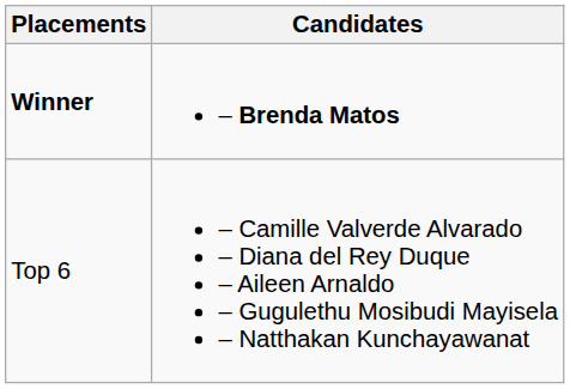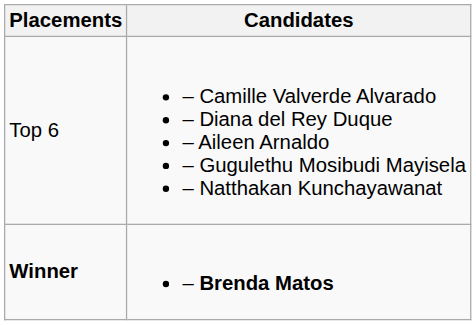 <table class="wikitable sortable">
 <tr>
 <th>Placements</th>
 <th>Candidates</th>
 </tr>
 <tr>
+<td>Top 6</td>
+<td><br><ul><li> – Camille Valverde Alvarado</li><li> – Diana del Rey Duque</li><li> – Aileen Arnaldo</li><li>  – Gugulethu Mosibudi Mayisela</li><li> – Natthakan Kunchayawanat</li></ul></td>
+</tr>
+<tr>
 <td><strong>Winner</strong></td>
 <td><br><ul><li> – <strong>Brenda Matos</strong></li></ul></td>
 </tr>
-<tr>
-<td>Top 6</td>
-<td><br><ul><li> – Camille Valverde Alvarado</li><li> – Diana del Rey Duque</li><li> – Aileen Arnaldo</li><li>  – Gugulethu Mosibudi Mayisela</li><li> – Natthakan Kunchayawanat</li></ul></td>
-</tr>
 </table>
